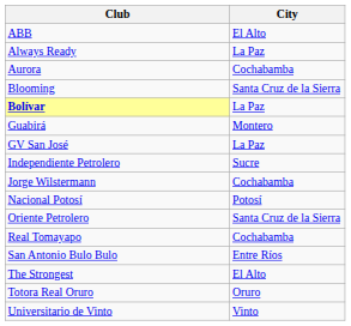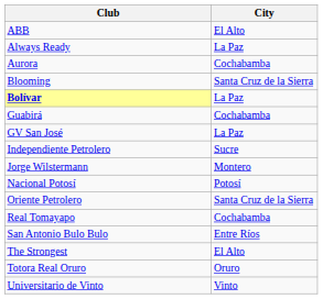 <table class="wikitable sortable">
 <tr>
 <th style="width:300px; text-align:center;">Club</th>
 <th style="width:150px; text-align:center;">City</th>
 </tr>
 <tr>
 <td><a href='#'>ABB</a></td>
 <td><a href='#'>El Alto</a></td>
 </tr>
 <tr>
 <td><a href='#'>Always Ready</a></td>
 <td><a href='#'>La Paz</a></td>
 </tr>
 <tr>
 <td><a href='#'>Aurora</a></td>
 <td><a href='#'>Cochabamba</a></td>
 </tr>
 <tr>
 <td><a href='#'>Blooming</a></td>
 <td><a href='#'>Santa Cruz de la Sierra</a></td>
 </tr>
 <tr>
 <td style="background:#ff9;"><strong><a href='#'>Bolívar</a></strong></td>
 <td><a href='#'>La Paz</a></td>
 </tr>
 <tr>
 <td><a href='#'>Guabirá</a></td>
-<td><a href='#'>Montero</a></td>
+<td><a href='#'>Cochabamba</a></td>
 </tr>
 <tr>
 <td><a href='#'>GV San José</a></td>
 <td><a href='#'>La Paz</a></td>
 </tr>
 <tr>
 <td><a href='#'>Independiente Petrolero</a></td>
 <td><a href='#'>Sucre</a></td>
 </tr>
 <tr>
 <td><a href='#'>Jorge Wilstermann</a></td>
-<td><a href='#'>Cochabamba</a></td>
+<td><a href='#'>Montero</a></td>
 </tr>
 <tr>
 <td><a href='#'>Nacional Potosí</a></td>
 <td><a href='#'>Potosí</a></td>
 </tr>
 <tr>
 <td><a href='#'>Oriente Petrolero</a></td>
 <td><a href='#'>Santa Cruz de la Sierra</a></td>
 </tr>
 <tr>
 <td><a href='#'>Real Tomayapo</a></td>
 <td><a href='#'>Cochabamba</a></td>
 </tr>
 <tr>
 <td><a href='#'>San Antonio Bulo Bulo</a></td>
 <td><a href='#'>Entre Ríos</a></td>
 </tr>
 <tr>
 <td><a href='#'>The Strongest</a></td>
 <td><a href='#'>El Alto</a></td>
 </tr>
 <tr>
 <td><a href='#'>Totora Real Oruro</a></td>
 <td><a href='#'>Oruro</a></td>
 </tr>
 <tr>
 <td><a href='#'>Universitario de Vinto</a></td>
 <td><a href='#'>Vinto</a></td>
 </tr>
 </table>
